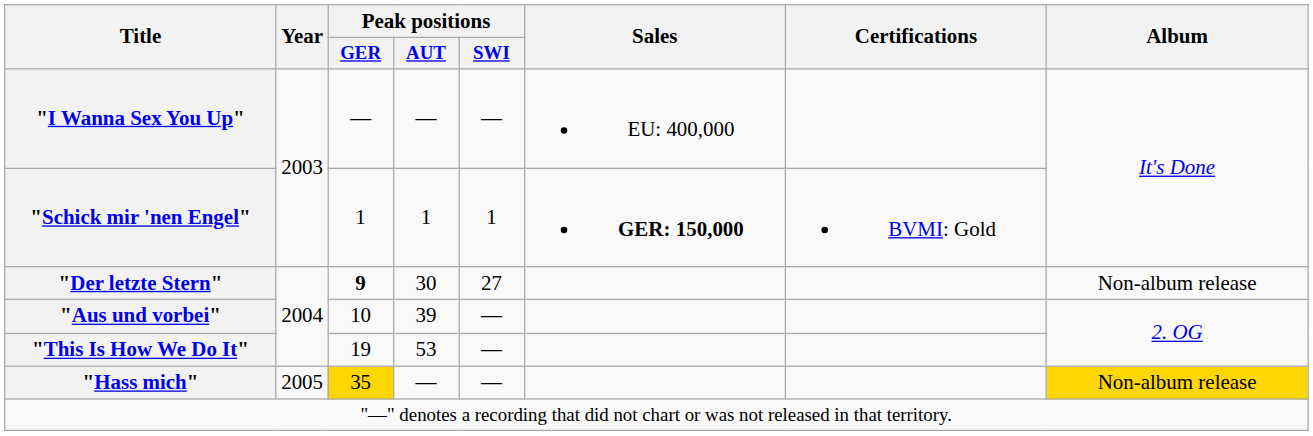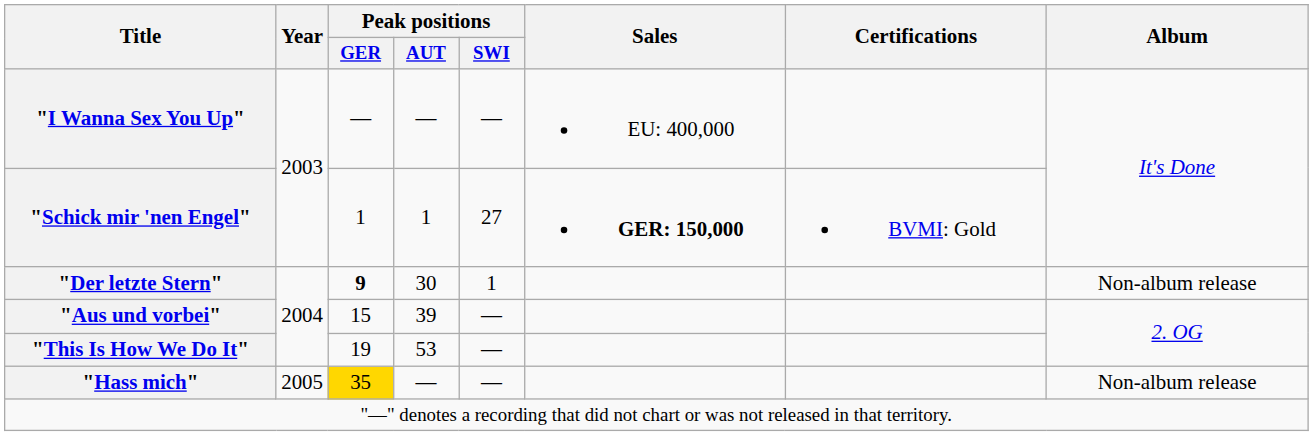 <table class="wikitable plainrowheaders" style="text-align:center;">
 <tr>
 <th align="center" rowspan="2" width="200">Title</th>
 <th align="center" rowspan="2" width="10">Year</th>
 <th align="center" colspan="3" width="20">Peak positions</th>
 <th align="center" rowspan="2" style="width:12em;">Sales</th>
 <th align="center" rowspan="2" style="width:12em;">Certifications</th>
 <th align="center" rowspan="2" style="width:12em;">Album</th>
 </tr>
 <tr>
 <th scope="col" style="width:3em;font-size:90%;"><a href='#'>GER</a><br></th>
 <th scope="col" style="width:3em;font-size:90%;"><a href='#'>AUT</a><br></th>
 <th scope="col" style="width:3em;font-size:90%;"><a href='#'>SWI</a><br></th>
 </tr>
 <tr>
 <th scope="row">"<a href='#'>I Wanna Sex You Up</a>"</th>
 <td rowspan="2">2003</td>
 <td>—</td>
 <td>—</td>
 <td>—</td>
 <td><br><ul><li>EU: 400,000</li></ul></td>
 <td></td>
 <td rowspan="2"><em><a href='#'>It's Done</a></em></td>
 </tr>
 <tr>
 <th scope="row">"<a href='#'>Schick mir 'nen Engel</a>"</th>
 <td>1</td>
 <td>1</td>
-<td>1</td>
+<td>27</td>
 <td><strong><br><ul><li>GER: 150,000</li></ul></strong></td>
 <td><br><ul><li><a href='#'>BVMI</a>: Gold</li></ul></td>
 </tr>
 <tr>
 <th scope="row">"<a href='#'>Der letzte Stern</a>"</th>
 <td rowspan="3">2004</td>
 <td><strong>9</strong></td>
 <td>30</td>
-<td>27</td>
+<td>1</td>
 <td></td>
 <td></td>
 <td rowspan="1">Non-album release</td>
 </tr>
 <tr>
 <th scope="row">"<a href='#'>Aus und vorbei</a>"</th>
-<td>10</td>
+<td>15</td>
 <td>39</td>
 <td>—</td>
 <td></td>
 <td></td>
 <td rowspan="2"><em><a href='#'>2. OG</a></em></td>
 </tr>
 <tr>
 <th scope="row">"<a href='#'>This Is How We Do It</a>"</th>
 <td>19</td>
 <td>53</td>
 <td>—</td>
 <td></td>
 <td></td>
 </tr>
 <tr>
 <th scope="row">"<a href='#'>Hass mich</a>"</th>
 <td rowspan="1">2005</td>
 <td style="background: gold;">35</td>
 <td>—</td>
 <td>—</td>
 <td></td>
 <td></td>
-<td rowspan="1" style="background: gold;">Non-album release</td>
+<td rowspan="1">Non-album release</td>
 </tr>
 <tr>
 <td colspan="10" style="font-size:90%">"—" denotes a recording that did not chart or was not released in that territory.</td>
 </tr>
 </table>
